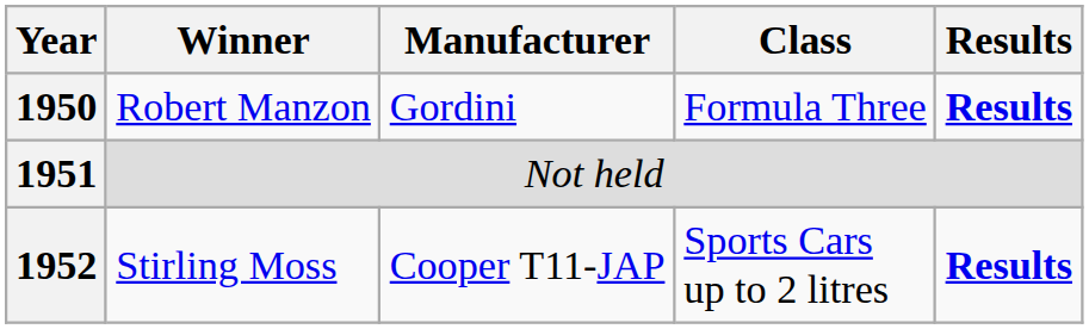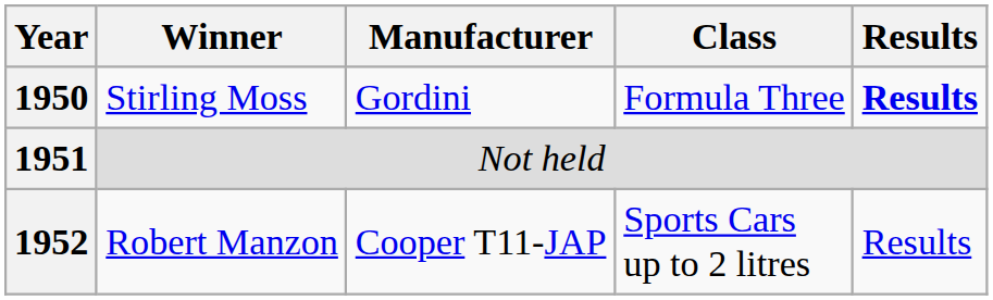 <table class="wikitable" style="font-size:95%">
 <tr>
 <th>Year</th>
 <th>Winner</th>
 <th>Manufacturer</th>
 <th>Class</th>
 <th>Results</th>
 </tr>
 <tr>
 <th>1950</th>
-<td> <a href='#'>Robert Manzon</a></td>
+<td> <a href='#'>Stirling Moss</a></td>
 <td><a href='#'>Gordini</a></td>
 <td><a href='#'>Formula Three</a></td>
 <td><strong><a href='#'>Results</a></strong></td>
 </tr>
 <tr style="background:#DDDDDD;">
 <th>1951</th>
 <td align="center" colspan="4"><em>Not held</em></td>
 </tr>
 <tr>
 <th>1952</th>
-<td> <a href='#'>Stirling Moss</a></td>
+<td> <a href='#'>Robert Manzon</a></td>
 <td><a href='#'>Cooper</a> T11-<a href='#'>JAP</a></td>
 <td><a href='#'>Sports Cars</a> <br> up to 2 litres</td>
-<td><strong><a href='#'>Results</a></strong></td>
+<td><a href='#'>Results</a></td>
 </tr>
 </table>
